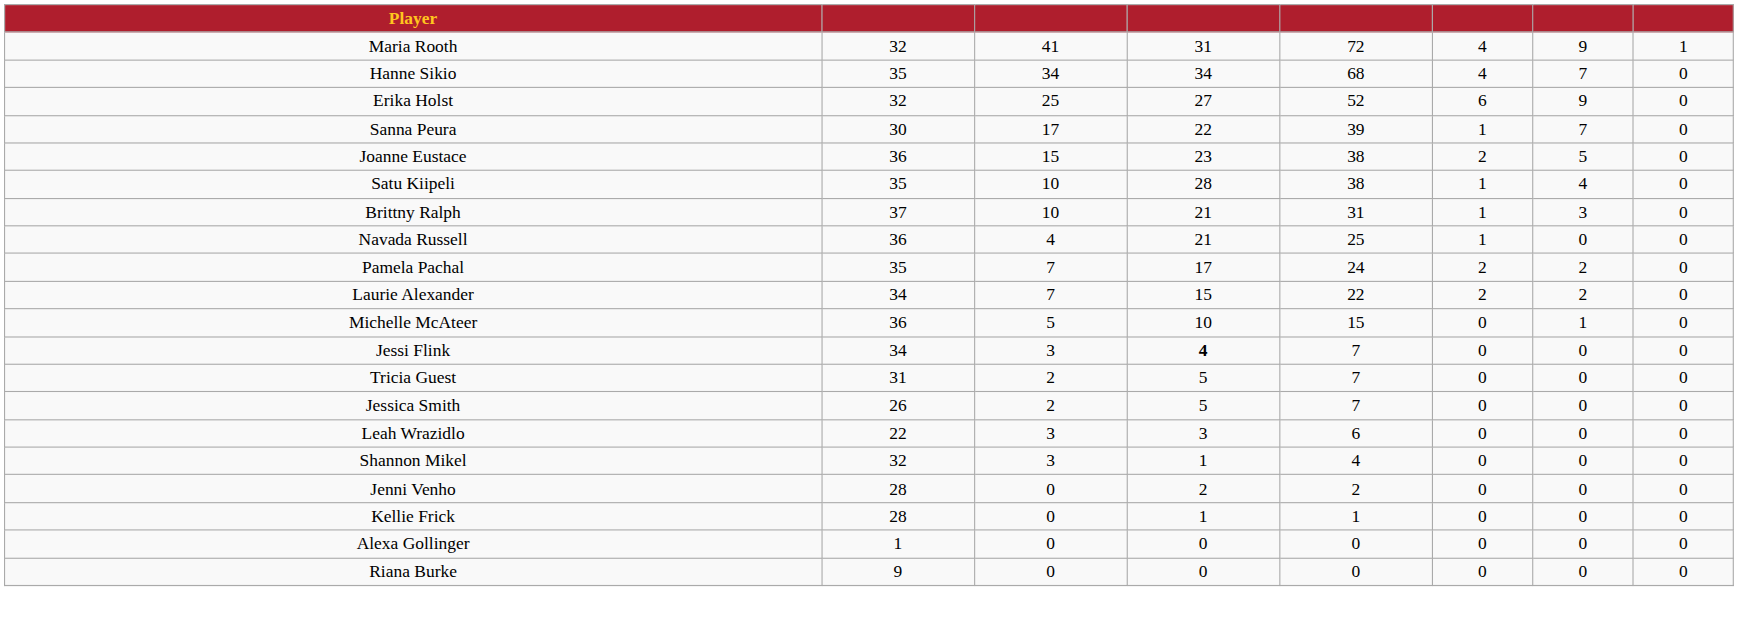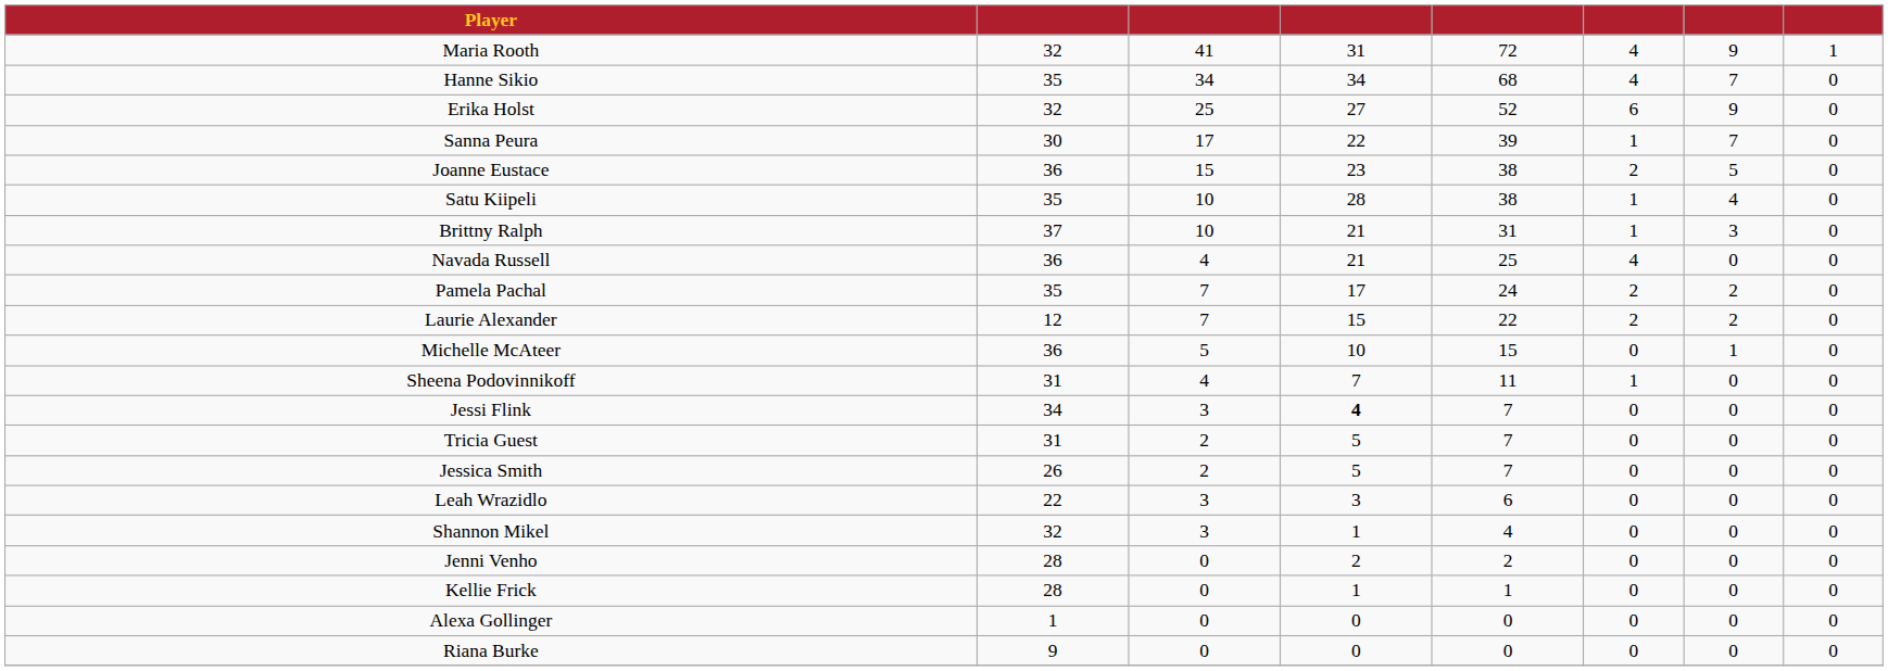 <table class="wikitable" style="text-align: center;" width="80%">
 <tr>
 <th style="background:#AF1E2D; color:#FFC61E;">Player</th>
 <th style="background:#AF1E2D; color:#FFC61E;"></th>
 <th style="background:#AF1E2D; color:#FFC61E;"></th>
 <th style="background:#AF1E2D; color:#FFC61E;"></th>
 <th style="background:#AF1E2D; color:#FFC61E;"></th>
 <th style="background:#AF1E2D; color:#FFC61E;"></th>
 <th style="background:#AF1E2D; color:#FFC61E;"></th>
 <th style="background:#AF1E2D; color:#FFC61E;"></th>
 </tr>
 <tr>
 <td>Maria Rooth</td>
 <td>32</td>
 <td>41</td>
 <td>31</td>
 <td>72</td>
 <td>4</td>
 <td>9</td>
 <td>1</td>
 </tr>
 <tr>
 <td>Hanne Sikio</td>
 <td>35</td>
 <td>34</td>
 <td>34</td>
 <td>68</td>
 <td>4</td>
 <td>7</td>
 <td>0</td>
 </tr>
 <tr>
 <td>Erika Holst</td>
 <td>32</td>
 <td>25</td>
 <td>27</td>
 <td>52</td>
 <td>6</td>
 <td>9</td>
 <td>0</td>
 </tr>
 <tr>
 <td>Sanna Peura</td>
 <td>30</td>
 <td>17</td>
 <td>22</td>
 <td>39</td>
 <td>1</td>
 <td>7</td>
 <td>0</td>
 </tr>
 <tr>
 <td>Joanne Eustace</td>
 <td>36</td>
 <td>15</td>
 <td>23</td>
 <td>38</td>
 <td>2</td>
 <td>5</td>
 <td>0</td>
 </tr>
 <tr>
 <td>Satu Kiipeli</td>
 <td>35</td>
 <td>10</td>
 <td>28</td>
 <td>38</td>
 <td>1</td>
 <td>4</td>
 <td>0</td>
 </tr>
 <tr>
 <td>Brittny Ralph</td>
 <td>37</td>
 <td>10</td>
 <td>21</td>
 <td>31</td>
 <td>1</td>
 <td>3</td>
 <td>0</td>
 </tr>
 <tr>
 <td>Navada Russell</td>
 <td>36</td>
 <td>4</td>
 <td>21</td>
 <td>25</td>
-<td>1</td>
+<td>4</td>
 <td>0</td>
 <td>0</td>
 </tr>
 <tr>
 <td>Pamela Pachal</td>
 <td>35</td>
 <td>7</td>
 <td>17</td>
 <td>24</td>
 <td>2</td>
 <td>2</td>
 <td>0</td>
 </tr>
 <tr>
 <td>Laurie Alexander</td>
-<td>34</td>
+<td>12</td>
 <td>7</td>
 <td>15</td>
 <td>22</td>
 <td>2</td>
 <td>2</td>
 <td>0</td>
 </tr>
 <tr>
 <td>Michelle McAteer</td>
 <td>36</td>
 <td>5</td>
 <td>10</td>
 <td>15</td>
 <td>0</td>
 <td>1</td>
+<td>0</td>
+</tr>
+<tr>
+<td>Sheena Podovinnikoff</td>
+<td>31</td>
+<td>4</td>
+<td>7</td>
+<td>11</td>
+<td>1</td>
+<td>0</td>
 <td>0</td>
 </tr>
 <tr>
 <td>Jessi Flink</td>
 <td>34</td>
 <td>3</td>
 <td><strong>4</strong></td>
 <td>7</td>
 <td>0</td>
 <td>0</td>
 <td>0</td>
 </tr>
 <tr>
 <td>Tricia Guest</td>
 <td>31</td>
 <td>2</td>
 <td>5</td>
 <td>7</td>
 <td>0</td>
 <td>0</td>
 <td>0</td>
 </tr>
 <tr>
 <td>Jessica Smith</td>
 <td>26</td>
 <td>2</td>
 <td>5</td>
 <td>7</td>
 <td>0</td>
 <td>0</td>
 <td>0</td>
 </tr>
 <tr>
 <td>Leah Wrazidlo</td>
 <td>22</td>
 <td>3</td>
 <td>3</td>
 <td>6</td>
 <td>0</td>
 <td>0</td>
 <td>0</td>
 </tr>
 <tr>
 <td>Shannon Mikel</td>
 <td>32</td>
 <td>3</td>
 <td>1</td>
 <td>4</td>
 <td>0</td>
 <td>0</td>
 <td>0</td>
 </tr>
 <tr>
 <td>Jenni Venho</td>
 <td>28</td>
 <td>0</td>
 <td>2</td>
 <td>2</td>
 <td>0</td>
 <td>0</td>
 <td>0</td>
 </tr>
 <tr>
 <td>Kellie Frick</td>
 <td>28</td>
 <td>0</td>
 <td>1</td>
 <td>1</td>
 <td>0</td>
 <td>0</td>
 <td>0</td>
 </tr>
 <tr>
 <td>Alexa Gollinger</td>
 <td>1</td>
 <td>0</td>
 <td>0</td>
 <td>0</td>
 <td>0</td>
 <td>0</td>
 <td>0</td>
 </tr>
 <tr>
 <td>Riana Burke</td>
 <td>9</td>
 <td>0</td>
 <td>0</td>
 <td>0</td>
 <td>0</td>
 <td>0</td>
 <td>0</td>
 </tr>
 <tr>
 </tr>
 </table>
